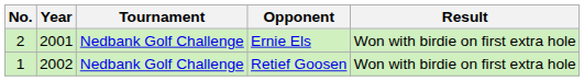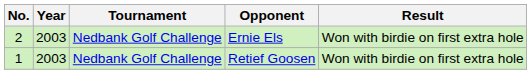 <table class="wikitable" style="font-size:95%;">
 <tr>
 <th>No.</th>
 <th>Year</th>
 <th>Tournament</th>
 <th>Opponent</th>
 <th>Result</th>
 </tr>
 <tr style="background:#D0F0C0;">
 <td align=center>2</td>
-<td>2001</td>
+<td>2003</td>
 <td><a href='#'>Nedbank Golf Challenge</a></td>
 <td> <a href='#'>Ernie Els</a></td>
 <td>Won with birdie on first extra hole</td>
 </tr>
 <tr style="background:#D0F0C0;">
 <td align=center>1</td>
-<td>2002</td>
+<td>2003</td>
 <td><a href='#'>Nedbank Golf Challenge</a></td>
 <td> <a href='#'>Retief Goosen</a></td>
 <td>Won with birdie on first extra hole</td>
 </tr>
 </table>
